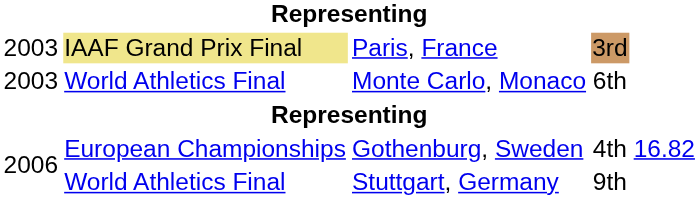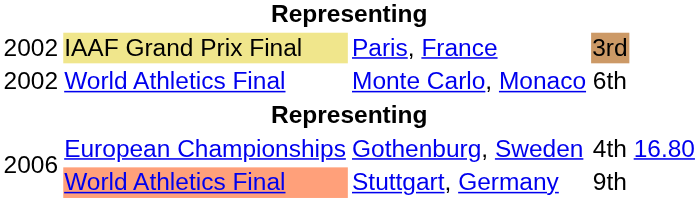 <table>
 <tr>
 <th colspan="5">Representing </th>
 </tr>
 <tr>
-<td>2003</td>
+<td>2002</td>
 <td style="background: khaki;">IAAF Grand Prix Final</td>
 <td><a href='#'>Paris</a>, <a href='#'>France</a></td>
 <td bgcolor=cc9966 align="center">3rd</td>
 <td></td>
 </tr>
 <tr>
-<td>2003</td>
+<td>2002</td>
 <td><a href='#'>World Athletics Final</a></td>
 <td><a href='#'>Monte Carlo</a>, <a href='#'>Monaco</a></td>
 <td align="center">6th</td>
 <td></td>
 </tr>
 <tr>
 <th colspan="5">Representing </th>
 </tr>
 <tr>
 <td rowspan=2>2006</td>
 <td><a href='#'>European Championships</a></td>
 <td><a href='#'>Gothenburg</a>, <a href='#'>Sweden</a></td>
 <td align="center">4th</td>
-<td><a href='#'>16.82</a></td>
+<td><a href='#'>16.80</a></td>
 </tr>
 <tr>
-<td><a href='#'>World Athletics Final</a></td>
+<td style="background: lightsalmon;"><a href='#'>World Athletics Final</a></td>
 <td><a href='#'>Stuttgart</a>, <a href='#'>Germany</a></td>
 <td align="center">9th</td>
 <td></td>
 </tr>
 </table>
